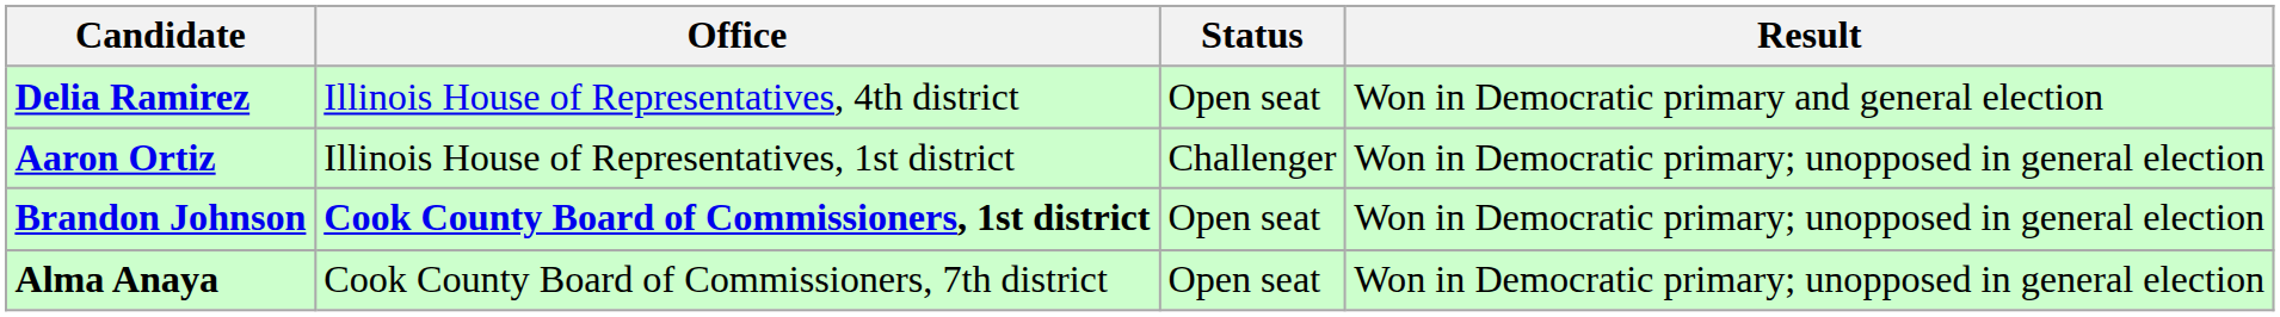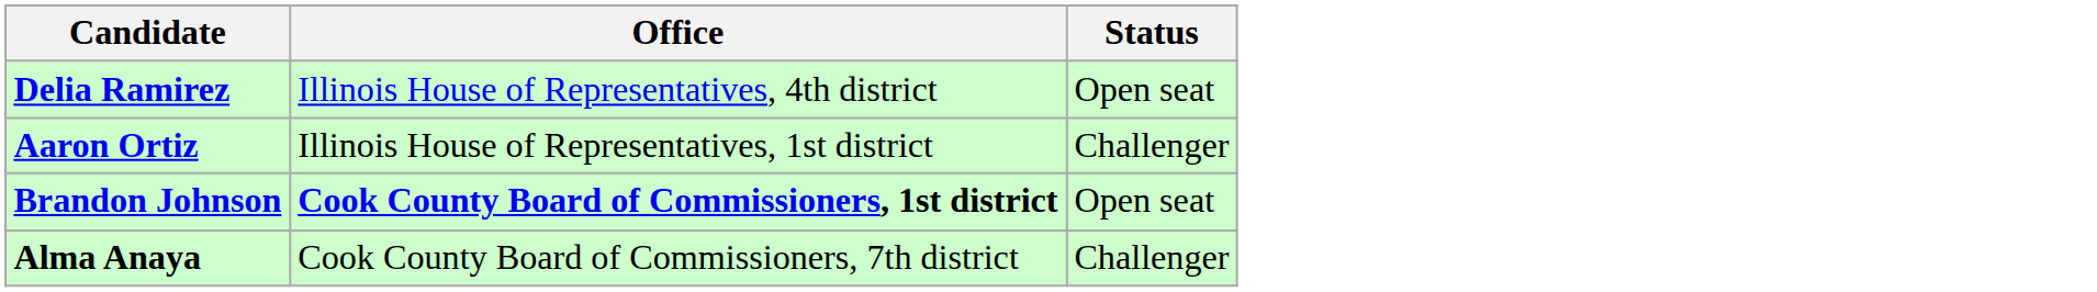 <table class="wikitable mw-collapsible">
 <tr>
 <th>Candidate</th>
 <th>Office</th>
 <th>Status</th>
-<th>Result</th>
 </tr>
 <tr bgcolor=ccffcc>
 <td><strong><a href='#'>Delia Ramirez</a></strong></td>
 <td><a href='#'>Illinois House of Representatives</a>, 4th district</td>
 <td>Open seat</td>
-<td>Won in Democratic primary and general election</td>
 </tr>
 <tr bgcolor=ccffcc>
 <td><strong><a href='#'>Aaron Ortiz</a></strong></td>
 <td>Illinois House of Representatives, 1st district</td>
 <td>Challenger</td>
-<td>Won in Democratic primary; unopposed in general election</td>
 </tr>
 <tr bgcolor=ccffcc>
 <td><strong><a href='#'>Brandon Johnson</a></strong></td>
 <td><strong><a href='#'>Cook County Board of Commissioners</a>, 1st district</strong></td>
 <td>Open seat</td>
-<td>Won in Democratic primary; unopposed in general election</td>
 </tr>
 <tr bgcolor=ccffcc>
 <td><strong>Alma Anaya</strong></td>
 <td>Cook County Board of Commissioners, 7th district</td>
-<td>Open seat</td>
-<td>Won in Democratic primary; unopposed in general election</td>
+<td>Challenger</td>
 </tr>
 </table>
